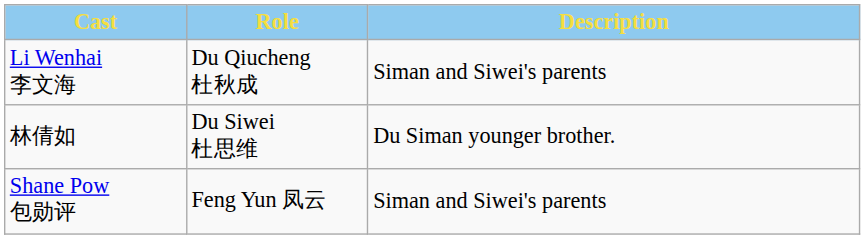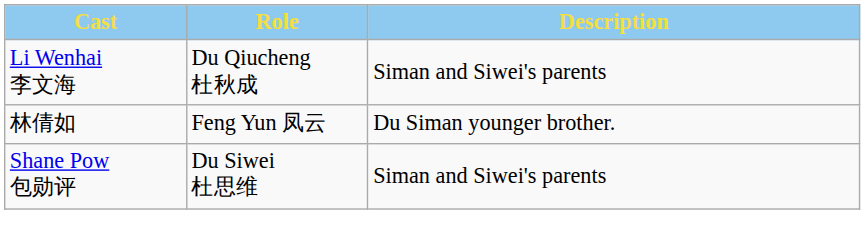 <table class="wikitable">
 <tr>
 <th style="background:#8ecaef; color:#f5de40; width:17%">Cast</th>
 <th style="background:#8ecaef; color:#f5de40; width:17%">Role</th>
 <th style="background:#8ecaef; color:#f5de40; width:46%">Description</th>
 </tr>
 <tr>
 <td><a href='#'>Li Wenhai</a> <br> 李文海</td>
 <td>Du Qiucheng <br> 杜秋成</td>
 <td>Siman and Siwei's parents</td>
 </tr>
 <tr>
 <td>林倩如</td>
-<td>Du Siwei <br> 杜思维</td>
+<td>Feng Yun 凤云</td>
 <td>Du Siman younger brother.</td>
 </tr>
 <tr>
 <td><a href='#'>Shane Pow</a> <br> 包勋评</td>
-<td>Feng Yun 凤云</td>
+<td>Du Siwei <br> 杜思维</td>
 <td>Siman and Siwei's parents</td>
 </tr>
 </table>
